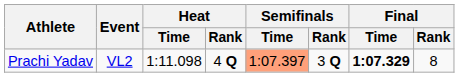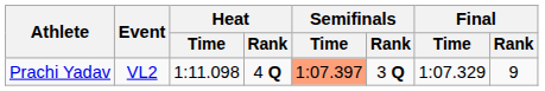 <table class=wikitable style="font-size:90%; text-align:center">
 <tr>
 <th rowspan="2">Athlete</th>
 <th rowspan="2">Event</th>
 <th colspan="2">Heat</th>
 <th colspan="2">Semifinals</th>
 <th colspan="2">Final</th>
 </tr>
 <tr style=font-size:95%>
 <th>Time</th>
 <th>Rank</th>
 <th>Time</th>
 <th>Rank</th>
 <th>Time</th>
 <th>Rank</th>
 </tr>
 <tr>
 <td><a href='#'>Prachi Yadav</a></td>
 <td><a href='#'>VL2</a></td>
 <td>1:11.098</td>
 <td>4 <strong>Q</strong></td>
 <td style="background: lightsalmon;">1:07.397</td>
 <td>3 <strong>Q</strong></td>
-<td><strong>1:07.329</strong></td>
-<td>8</td>
+<td>1:07.329</td>
+<td>9</td>
 </tr>
 </table>
